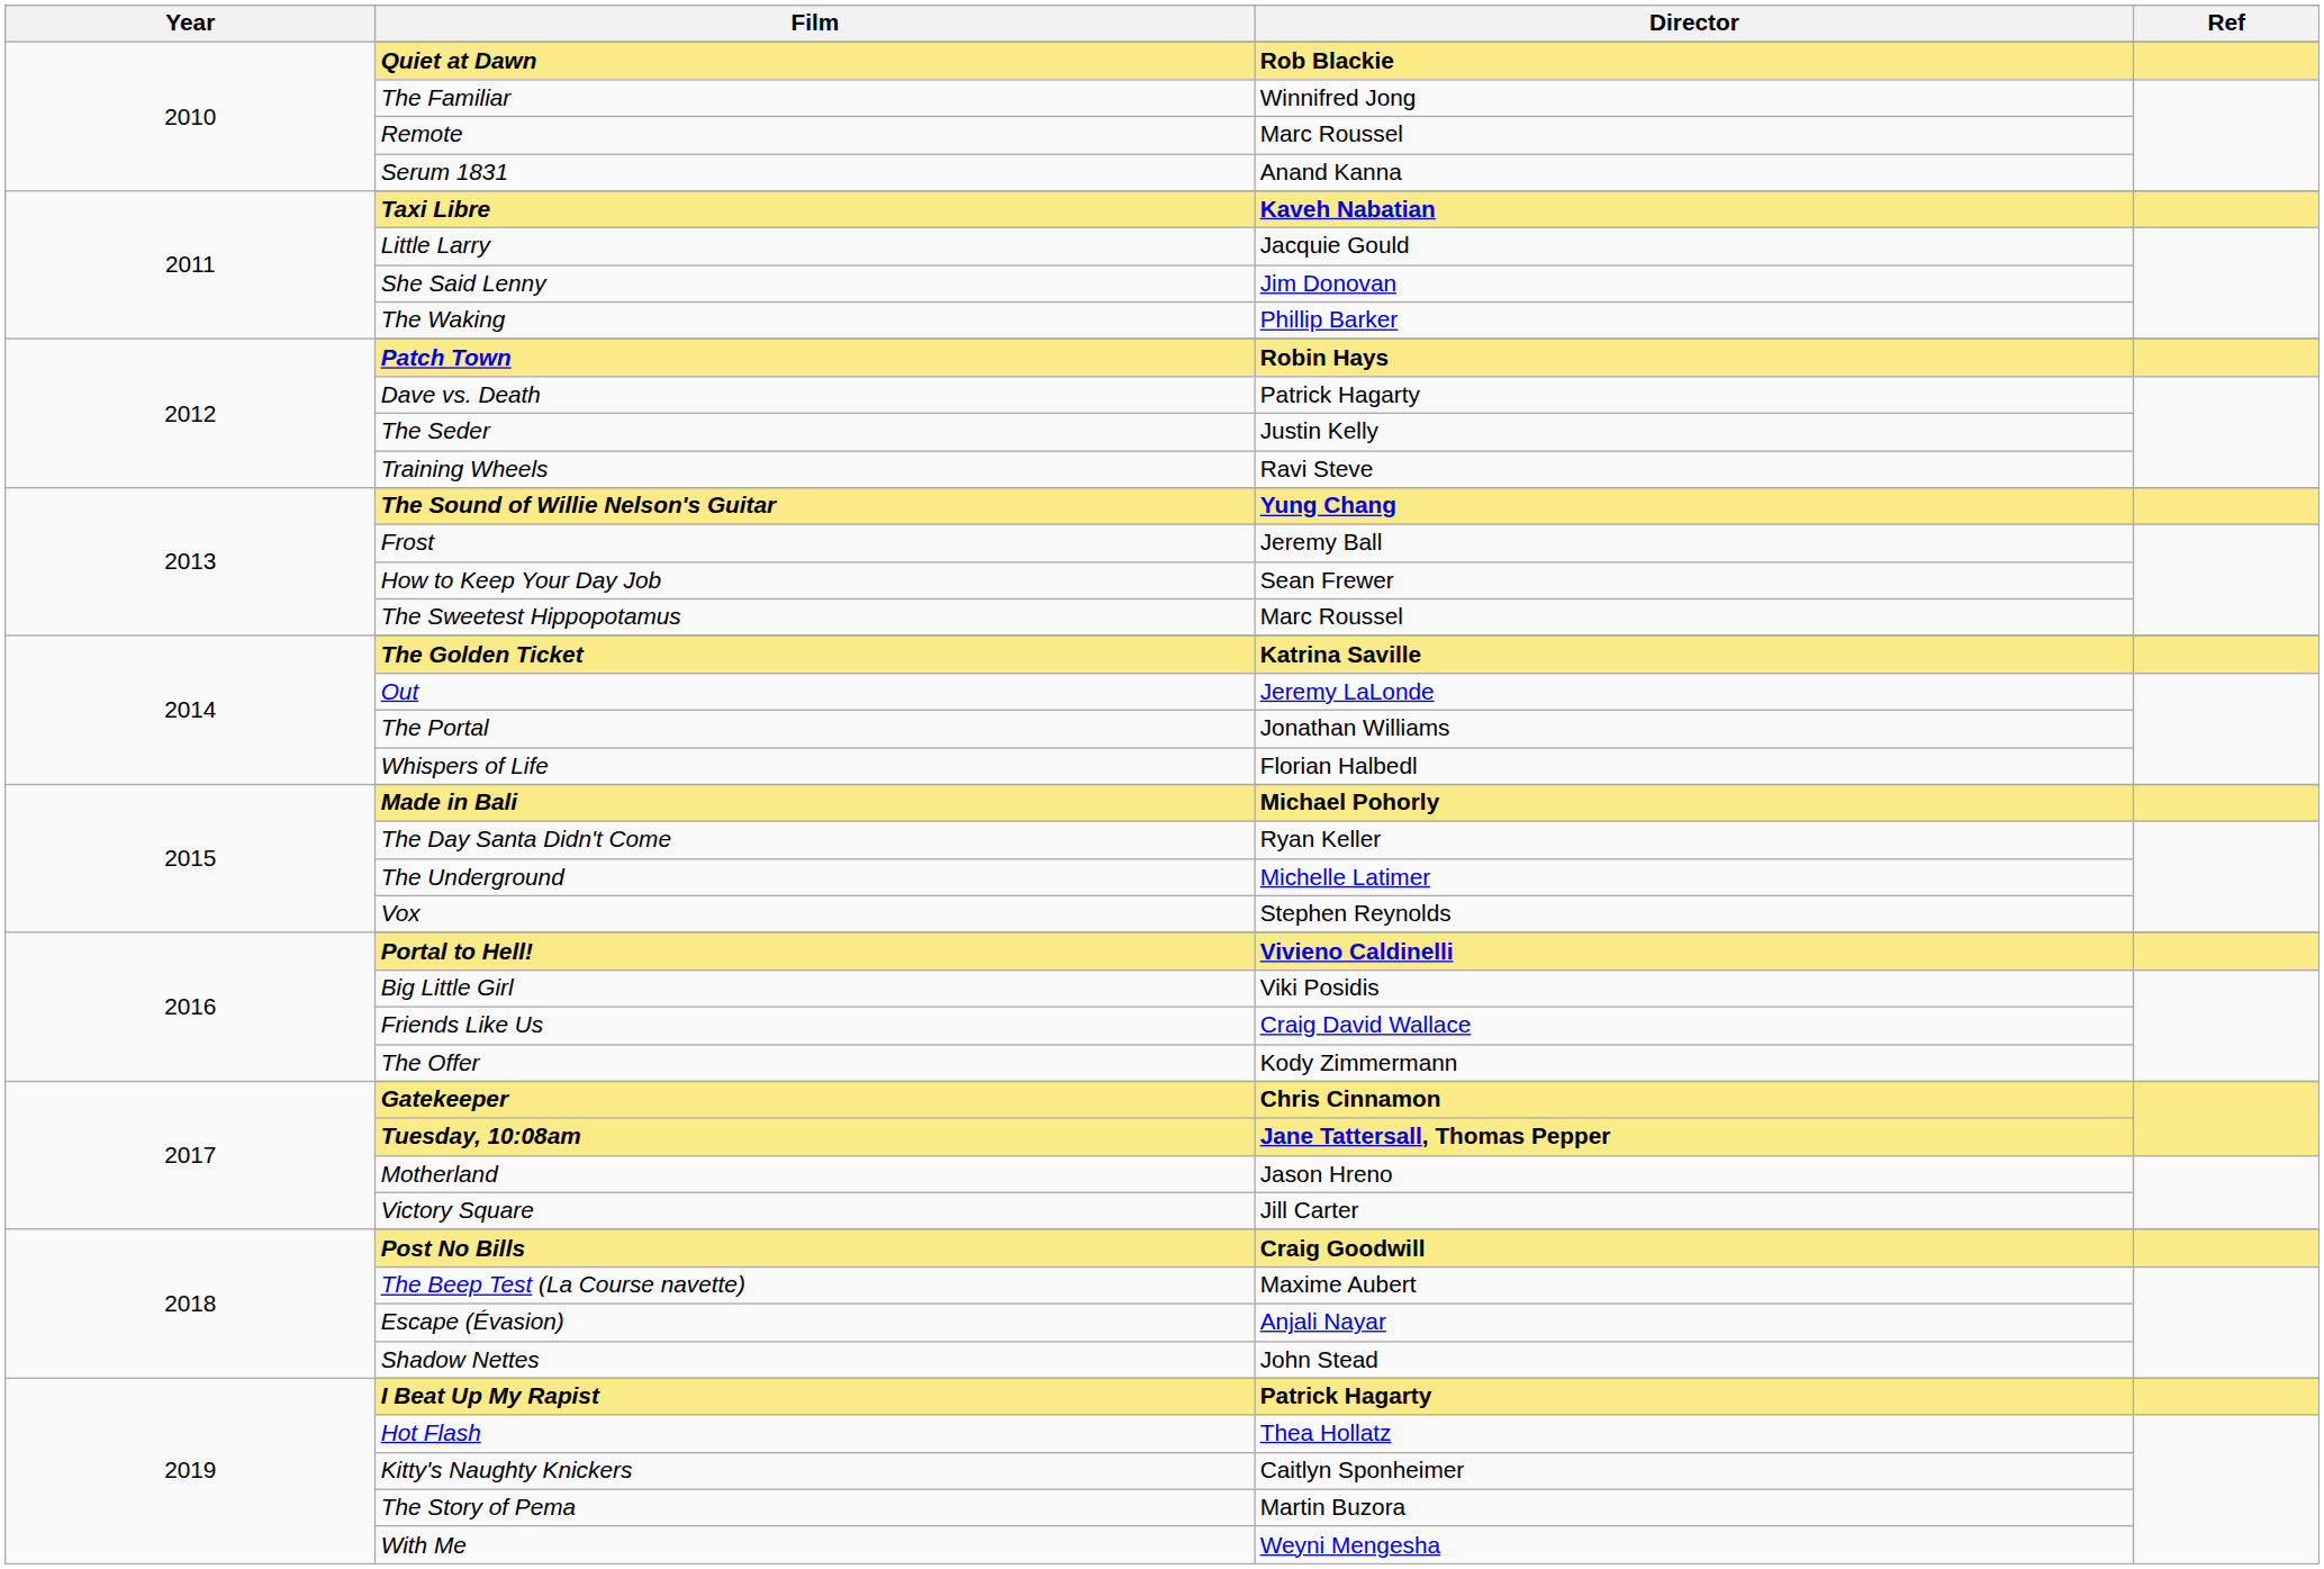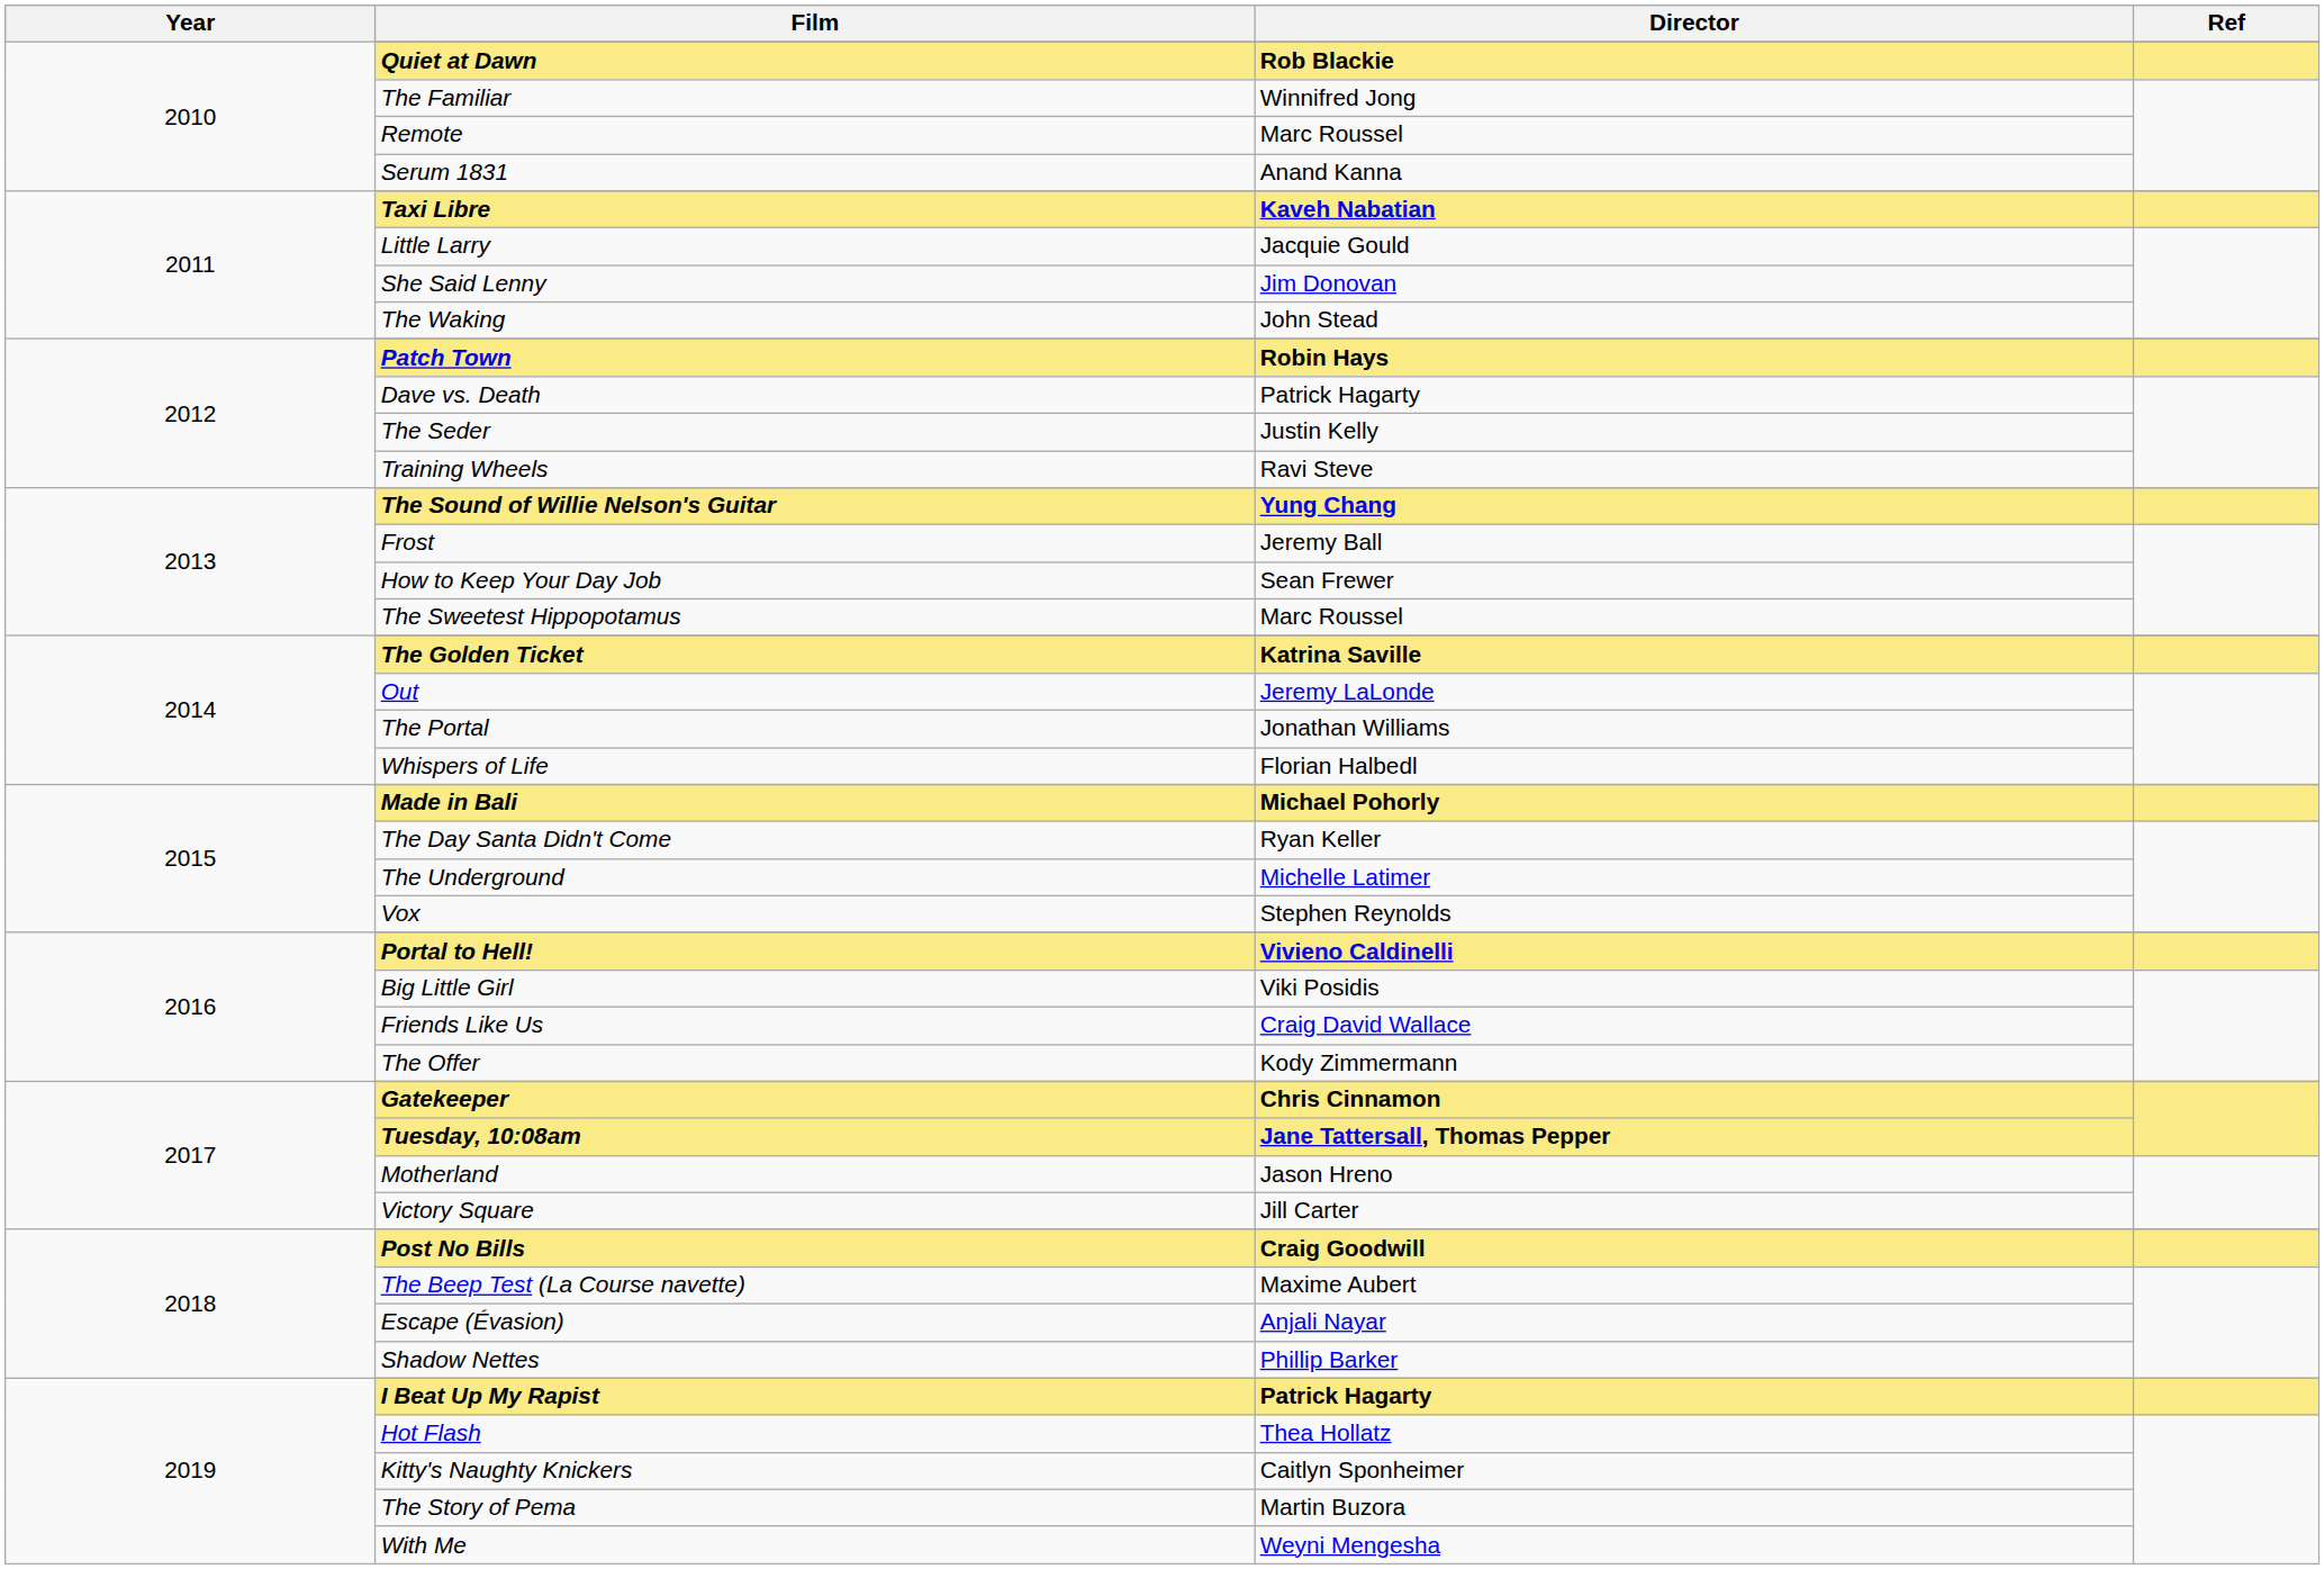 <table class="wikitable" style="width:100%;">
 <tr style="background:#bebebe;">
 <th style="width:8%;">Year</th>
 <th style="width:19%;">Film</th>
 <th style="width:19%;">Director</th>
 <th style="width:4%;">Ref</th>
 </tr>
 <tr>
 <td rowspan="5" align="center">2010</td>
 </tr>
 <tr style="background:#FAEB86">
 <td><strong><em>Quiet at Dawn</em></strong></td>
 <td><strong>Rob Blackie</strong></td>
 <td></td>
 </tr>
 <tr>
 <td><em>The Familiar</em></td>
 <td>Winnifred Jong</td>
 <td rowspan=3></td>
 </tr>
 <tr>
 <td><em>Remote</em></td>
 <td>Marc Roussel</td>
 </tr>
 <tr>
 <td><em>Serum 1831</em></td>
 <td>Anand Kanna</td>
 </tr>
 <tr>
 <td rowspan="5" align="center">2011</td>
 </tr>
 <tr style="background:#FAEB86">
 <td><strong><em>Taxi Libre</em></strong></td>
 <td><strong><a href='#'>Kaveh Nabatian</a></strong></td>
 <td></td>
 </tr>
 <tr>
 <td><em>Little Larry</em></td>
 <td>Jacquie Gould</td>
 <td rowspan=3></td>
 </tr>
 <tr>
 <td><em>She Said Lenny</em></td>
 <td><a href='#'>Jim Donovan</a></td>
 </tr>
 <tr>
 <td><em>The Waking</em></td>
-<td><a href='#'>Phillip Barker</a></td>
+<td>John Stead</td>
 </tr>
 <tr>
 <td rowspan="5" align="center">2012</td>
 </tr>
 <tr style="background:#FAEB86">
 <td><strong><em><a href='#'>Patch Town</a></em></strong></td>
 <td><strong>Robin Hays</strong></td>
 <td></td>
 </tr>
 <tr>
 <td><em>Dave vs. Death</em></td>
 <td>Patrick Hagarty</td>
 <td rowspan=3></td>
 </tr>
 <tr>
 <td><em>The Seder</em></td>
 <td>Justin Kelly</td>
 </tr>
 <tr>
 <td><em>Training Wheels</em></td>
 <td>Ravi Steve</td>
 </tr>
 <tr>
 <td rowspan="5" align="center">2013</td>
 </tr>
 <tr style="background:#FAEB86">
 <td><strong><em>The Sound of Willie Nelson's Guitar</em></strong></td>
 <td><strong><a href='#'>Yung Chang</a></strong></td>
 <td></td>
 </tr>
 <tr>
 <td><em>Frost</em></td>
 <td>Jeremy Ball</td>
 <td rowspan=3></td>
 </tr>
 <tr>
 <td><em>How to Keep Your Day Job</em></td>
 <td>Sean Frewer</td>
 </tr>
 <tr>
 <td><em>The Sweetest Hippopotamus</em></td>
 <td>Marc Roussel</td>
 </tr>
 <tr>
 <td rowspan="5" align="center">2014</td>
 </tr>
 <tr style="background:#FAEB86">
 <td><strong><em>The Golden Ticket</em></strong></td>
 <td><strong>Katrina Saville</strong></td>
 <td></td>
 </tr>
 <tr>
 <td><em><a href='#'>Out</a></em></td>
 <td><a href='#'>Jeremy LaLonde</a></td>
 <td rowspan=3></td>
 </tr>
 <tr>
 <td><em>The Portal</em></td>
 <td>Jonathan Williams</td>
 </tr>
 <tr>
 <td><em>Whispers of Life</em></td>
 <td>Florian Halbedl</td>
 </tr>
 <tr>
 <td rowspan="5" align="center">2015</td>
 </tr>
 <tr style="background:#FAEB86">
 <td><strong><em>Made in Bali</em></strong></td>
 <td><strong>Michael Pohorly</strong></td>
 <td></td>
 </tr>
 <tr>
 <td><em>The Day Santa Didn't Come</em></td>
 <td>Ryan Keller</td>
 <td rowspan=3></td>
 </tr>
 <tr>
 <td><em>The Underground</em></td>
 <td><a href='#'>Michelle Latimer</a></td>
 </tr>
 <tr>
 <td><em>Vox</em></td>
 <td>Stephen Reynolds</td>
 </tr>
 <tr>
 <td rowspan="5" align="center">2016</td>
 </tr>
 <tr style="background:#FAEB86">
 <td><strong><em>Portal to Hell!</em></strong></td>
 <td><strong><a href='#'>Vivieno Caldinelli</a></strong></td>
 <td></td>
 </tr>
 <tr>
 <td><em>Big Little Girl</em></td>
 <td>Viki Posidis</td>
 <td rowspan=3></td>
 </tr>
 <tr>
 <td><em>Friends Like Us</em></td>
 <td><a href='#'>Craig David Wallace</a></td>
 </tr>
 <tr>
 <td><em>The Offer</em></td>
 <td>Kody Zimmermann</td>
 </tr>
 <tr>
 <td rowspan="5" align="center">2017</td>
 </tr>
 <tr style="background:#FAEB86">
 <td><strong><em>Gatekeeper</em></strong></td>
 <td><strong>Chris Cinnamon</strong></td>
 <td rowspan=2></td>
 </tr>
 <tr style="background:#FAEB86">
 <td><strong><em>Tuesday, 10:08am</em></strong></td>
 <td><strong><a href='#'>Jane Tattersall</a>, Thomas Pepper</strong></td>
 </tr>
 <tr>
 <td><em>Motherland</em></td>
 <td>Jason Hreno</td>
 <td rowspan=2></td>
 </tr>
 <tr>
 <td><em>Victory Square</em></td>
 <td>Jill Carter</td>
 </tr>
 <tr>
 <td rowspan="5" align="center">2018</td>
 </tr>
 <tr style="background:#FAEB86">
 <td><strong><em>Post No Bills</em></strong></td>
 <td><strong>Craig Goodwill</strong></td>
 <td></td>
 </tr>
 <tr>
 <td><em><a href='#'>The Beep Test</a> (La Course navette)</em></td>
 <td>Maxime Aubert</td>
 <td rowspan=3></td>
 </tr>
 <tr>
 <td><em>Escape (Évasion)</em></td>
 <td><a href='#'>Anjali Nayar</a></td>
 </tr>
 <tr>
 <td><em>Shadow Nettes</em></td>
-<td>John Stead</td>
+<td><a href='#'>Phillip Barker</a></td>
 </tr>
 <tr>
 <td rowspan="6" align="center">2019</td>
 </tr>
 <tr style="background:#FAEB86">
 <td><strong><em>I Beat Up My Rapist</em></strong></td>
 <td><strong>Patrick Hagarty</strong></td>
 <td></td>
 </tr>
 <tr>
 <td><em><a href='#'>Hot Flash</a></em></td>
 <td><a href='#'>Thea Hollatz</a></td>
 <td rowspan=4></td>
 </tr>
 <tr>
 <td><em>Kitty's Naughty Knickers</em></td>
 <td>Caitlyn Sponheimer</td>
 </tr>
 <tr>
 <td><em>The Story of Pema</em></td>
 <td>Martin Buzora</td>
 </tr>
 <tr>
 <td><em>With Me</em></td>
 <td><a href='#'>Weyni Mengesha</a></td>
 </tr>
 </table>
